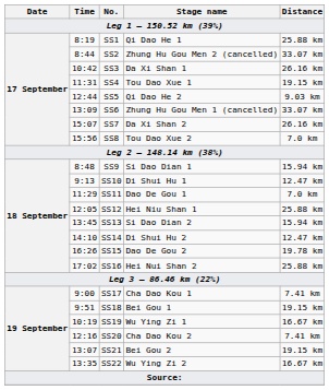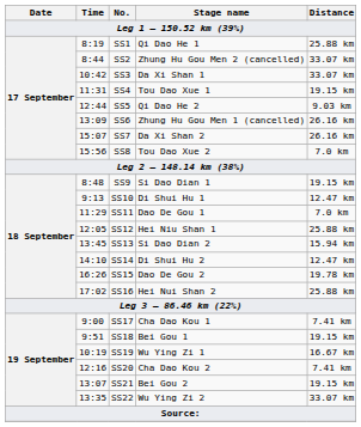 <table class="wikitable" style="font-size: 85%;">
 <tr>
 <th>Date</th>
 <th>Time</th>
 <th>No.</th>
 <th>Stage name</th>
 <th>Distance</th>
 </tr>
 <tr>
 <td style="background-color:#EAECF0; text-align:center" colspan="5"><strong><em>Leg 1 — 150.52 km (39%)</em></strong></td>
 </tr>
 <tr>
 <th rowspan="8">17 September</th>
 <td align="center">8:19</td>
 <td align="center">SS1</td>
 <td>Qi Dao He 1</td>
 <td align="center">25.88 km</td>
 </tr>
 <tr>
 <td align="center">8:44</td>
 <td align="center">SS2</td>
 <td>Zhung Hu Gou Men 2 (cancelled)</td>
 <td align="center">33.07 km</td>
 </tr>
 <tr>
 <td align="center">10:42</td>
 <td align="center">SS3</td>
 <td>Da Xi Shan 1</td>
-<td align="center">26.16 km</td>
+<td align="center">33.07 km</td>
 </tr>
 <tr>
 <td align="center">11:31</td>
 <td align="center">SS4</td>
 <td>Tou Dao Xue 1</td>
 <td align="center">19.15 km</td>
 </tr>
 <tr>
 <td align="center">12:44</td>
 <td align="center">SS5</td>
 <td>Qi Dao He 2</td>
 <td align="center">9.03 km</td>
 </tr>
 <tr>
 <td align="center">13:09</td>
 <td align="center">SS6</td>
 <td>Zhung Hu Gou Men 1 (cancelled)</td>
-<td align="center">33.07 km</td>
+<td align="center">26.16 km</td>
 </tr>
 <tr>
 <td align="center">15:07</td>
 <td align="center">SS7</td>
 <td>Da Xi Shan 2</td>
 <td align="center">26.16 km</td>
 </tr>
 <tr>
 <td align="center">15:56</td>
 <td align="center">SS8</td>
 <td>Tou Dao Xue 2</td>
 <td align="center">7.0 km</td>
 </tr>
 <tr>
 <td style="background-color:#EAECF0; text-align:center" colspan="5"><strong><em>Leg 2 — 148.14 km (38%)</em></strong></td>
 </tr>
 <tr>
 <th rowspan="8">18 September</th>
 <td align="center">8:48</td>
 <td align="center">SS9</td>
 <td>Si Dao Dian 1</td>
-<td align="center">15.94 km</td>
+<td align="center">19.15 km</td>
 </tr>
 <tr>
 <td align="center">9:13</td>
 <td align="center">SS10</td>
 <td>Di Shui Hu 1</td>
 <td align="center">12.47 km</td>
 </tr>
 <tr>
 <td align="center">11:29</td>
 <td align="center">SS11</td>
 <td>Dao De Gou 1</td>
 <td align="center">7.0 km</td>
 </tr>
 <tr>
 <td align="center">12:05</td>
 <td align="center">SS12</td>
 <td>Hei Niu Shan 1</td>
 <td align="center">25.88 km</td>
 </tr>
 <tr>
 <td align="center">13:45</td>
 <td align="center">SS13</td>
 <td>Si Dao Dian 2</td>
 <td align="center">15.94 km</td>
 </tr>
 <tr>
 <td align="center">14:10</td>
 <td align="center">SS14</td>
 <td>Di Shui Hu 2</td>
 <td align="center">12.47 km</td>
 </tr>
 <tr>
 <td align="center">16:26</td>
 <td align="center">SS15</td>
 <td>Dao De Gou 2</td>
 <td align="center">19.78 km</td>
 </tr>
 <tr>
 <td align="center">17:02</td>
 <td align="center">SS16</td>
 <td>Hei Nui Shan 2</td>
 <td align="center">25.88 km</td>
 </tr>
 <tr>
 <td style="background-color:#EAECF0; text-align:center" colspan="5"><strong><em>Leg 3 — 86.46 km (22%)</em></strong></td>
 </tr>
 <tr>
 <th rowspan="6">19 September</th>
 <td align="center">9:00</td>
 <td align="center">SS17</td>
 <td>Cha Dao Kou 1</td>
 <td align="center">7.41 km</td>
 </tr>
 <tr>
 <td align="center">9:51</td>
 <td align="center">SS18</td>
 <td>Bei Gou 1</td>
 <td align="center">19.15 km</td>
 </tr>
 <tr>
 <td align="center">10:19</td>
 <td align="center">SS19</td>
 <td>Wu Ying Zi 1</td>
 <td align="center">16.67 km</td>
 </tr>
 <tr>
 <td align="center">12:16</td>
 <td align="center">SS20</td>
 <td>Cha Dao Kou 2</td>
 <td align="center">7.41 km</td>
 </tr>
 <tr>
 <td align="center">13:07</td>
 <td align="center">SS21</td>
 <td>Bei Gou 2</td>
 <td align="center">19.15 km</td>
 </tr>
 <tr>
 <td align="center">13:35</td>
 <td align="center">SS22</td>
 <td>Wu Ying Zi 2</td>
-<td align="center">16.67 km</td>
+<td align="center">33.07 km</td>
 </tr>
 <tr>
 <td style="background-color:#EAECF0; text-align:center" colspan="5"><strong>Source:</strong></td>
 </tr>
 <tr>
 </tr>
 </table>
